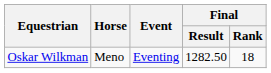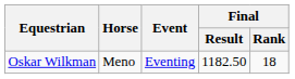 <table class=wikitable style="font-size:90%">
 <tr>
 <th rowspan=2>Equestrian</th>
 <th rowspan=2>Horse</th>
 <th rowspan=2>Event</th>
 <th colspan=2>Final</th>
 </tr>
 <tr>
 <th>Result</th>
 <th>Rank</th>
 </tr>
 <tr>
 <td><a href='#'>Oskar Wilkman</a></td>
 <td>Meno</td>
 <td><a href='#'>Eventing</a></td>
-<td align=center>1282.50</td>
+<td align=center>1182.50</td>
 <td align=center>18</td>
 </tr>
 </table>
